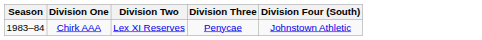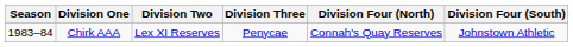 <table class="wikitable" style="text-align: center">
 <tr>
 <th>Season</th>
 <th>Division One</th>
 <th>Division Two</th>
 <th>Division Three</th>
+<th>Division Four (North)</th>
 <th>Division Four (South)</th>
 </tr>
 <tr>
 <td>1983–84</td>
 <td><a href='#'>Chirk AAA</a></td>
 <td><a href='#'>Lex XI Reserves</a></td>
 <td><a href='#'>Penycae</a></td>
+<td><a href='#'>Connah's Quay Reserves</a></td>
 <td><a href='#'>Johnstown Athletic</a></td>
 </tr>
 </table>
